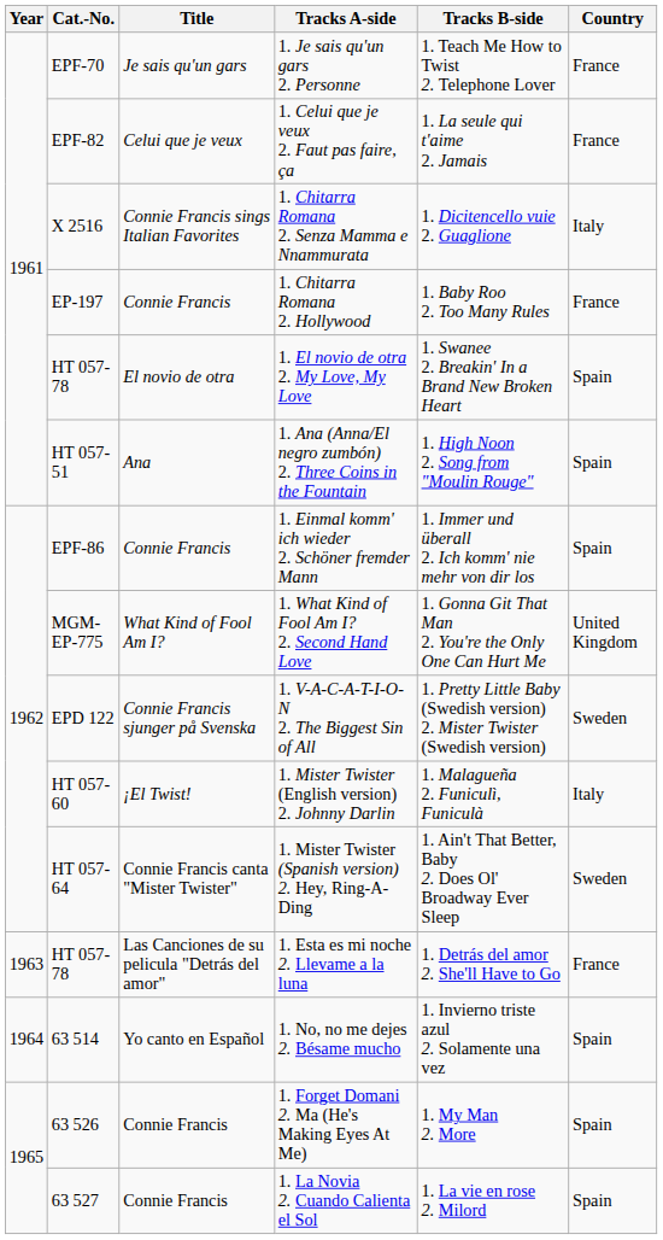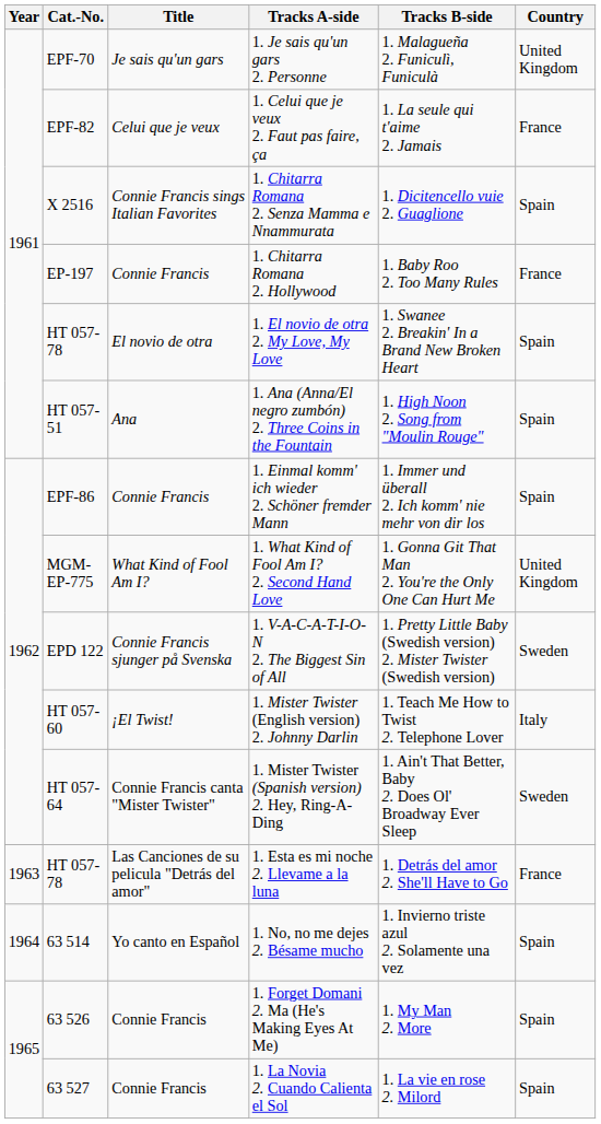 <table class="wikitable">
 <tr>
 <th>Year</th>
 <th>Cat.-No.</th>
 <th>Title</th>
 <th>Tracks A-side</th>
 <th>Tracks B-side</th>
 <th>Country</th>
 </tr>
 <tr>
 <td rowspan="6">1961</td>
 <td>EPF-70</td>
 <td><em>Je sais qu'un gars</em></td>
 <td>1. <em>Je sais qu'un gars</em><br>2. <em>Personne</em></td>
-<td>1. </em>Teach Me How to Twist<em><br>2. </em>Telephone Lover<em></td>
-<td>France</td>
+<td>1. <em>Malagueña</em><br>2. <em>Funiculì, Funiculà</em></td>
+<td>United Kingdom</td>
 </tr>
 <tr>
 <td>EPF-82</td>
 <td><em>Celui que je veux</em></td>
 <td>1. <em>Celui que je veux</em><br>2. <em>Faut pas faire, ça</em></td>
 <td>1. <em>La seule qui t'aime</em><br>2. <em>Jamais</em></td>
 <td>France</td>
 </tr>
 <tr>
 <td>X 2516</td>
 <td><em>Connie Francis sings Italian Favorites</em></td>
 <td>1. <em><a href='#'>Chitarra Romana</a></em><br>2. <em>Senza Mamma e Nnammurata</em></td>
 <td>1. <em><a href='#'>Dicitencello vuie</a></em><br>2. <em><a href='#'>Guaglione</a></em></td>
-<td>Italy</td>
+<td>Spain</td>
 </tr>
 <tr>
 <td>EP-197</td>
 <td><em>Connie Francis</em></td>
 <td>1. <em>Chitarra Romana</em><br>2. <em>Hollywood</em></td>
 <td>1. <em>Baby Roo</em><br>2. <em>Too Many Rules</em></td>
 <td>France</td>
 </tr>
 <tr>
 <td>HT 057-78</td>
 <td><em>El novio de otra</em></td>
 <td>1. <em><a href='#'>El novio de otra</a></em><br>2. <em><a href='#'>My Love, My Love</a></em></td>
 <td>1. <em>Swanee</em><br>2. <em>Breakin' In a Brand New Broken Heart</em></td>
 <td>Spain</td>
 </tr>
 <tr>
 <td>HT 057-51</td>
 <td><em>Ana</em></td>
 <td>1. <em>Ana (Anna/El negro zumbón)</em><br>2. <em><a href='#'>Three Coins in the Fountain</a></em></td>
 <td>1. <em><a href='#'>High Noon</a></em><br>2. <em><a href='#'>Song from "Moulin Rouge"</a></em></td>
 <td>Spain</td>
 </tr>
 <tr>
 <td rowspan="5">1962</td>
 <td>EPF-86</td>
 <td><em>Connie Francis</em></td>
 <td>1. <em>Einmal komm' ich wieder</em><br>2. <em>Schöner fremder Mann</em></td>
 <td>1. <em>Immer und überall</em><br>2. <em>Ich komm' nie mehr von dir los</em></td>
 <td>Spain</td>
 </tr>
 <tr>
 <td>MGM-EP-775</td>
 <td><em>What Kind of Fool Am I?</em></td>
 <td>1. <em>What Kind of Fool Am I?</em><br>2. <em><a href='#'>Second Hand Love</a></em></td>
 <td>1. <em>Gonna Git That Man</em><br>2. <em>You're the Only One Can Hurt Me</em></td>
 <td>United Kingdom</td>
 </tr>
 <tr>
 <td>EPD 122</td>
 <td><em>Connie Francis sjunger på Svenska</em></td>
 <td>1. <em>V-A-C-A-T-I-O-N</em><br>2. <em>The Biggest Sin of All</em></td>
 <td>1. <em>Pretty Little Baby</em> (Swedish version)<br>2. <em>Mister Twister</em> (Swedish version)</td>
 <td>Sweden</td>
 </tr>
 <tr>
 <td>HT 057-60</td>
 <td><em>¡El Twist! </em></td>
 <td>1. <em>Mister Twister</em> (English version)<br>2. <em>Johnny Darlin<strong></td>
-<td>1. <em>Malagueña</em><br>2. <em>Funiculì, Funiculà</em></td>
+<td>1. </em>Teach Me How to Twist<em><br>2. </em>Telephone Lover<em></td>
 <td>Italy</td>
 </tr>
 <tr>
 <td>HT 057-64</td>
 <td></em>Connie Francis canta "Mister Twister"<em></td>
 <td>1. </em>Mister Twister<em> (Spanish version)<br>2. </em>Hey, Ring-A-Ding<em></td>
 <td>1. </em>Ain't That Better, Baby<em><br>2. </em>Does Ol' Broadway Ever Sleep<em></td>
 <td>Sweden</td>
 </tr>
 <tr>
 <td>1963</td>
 <td>HT 057-78</td>
 <td></em>Las Canciones de su pelicula "Detrás del amor"<em></td>
 <td>1. </em>Esta es mi noche<em><br>2. </em><a href='#'>Llevame a la luna</a><em></td>
 <td>1. </em><a href='#'>Detrás del amor</a><em><br>2. </em><a href='#'>She'll Have to Go</a><em></td>
 <td>France</td>
 </tr>
 <tr>
 <td>1964</td>
 <td>63 514</td>
 <td></em>Yo canto en Español<em></td>
 <td>1. </em>No, no me dejes<em><br>2. </em><a href='#'>Bésame mucho</a><em></td>
 <td>1. </em>Invierno triste azul<em><br>2. </em>Solamente una vez<em></td>
 <td>Spain</td>
 </tr>
 <tr>
 <td rowspan="2">1965</td>
 <td>63 526</td>
 <td></em>Connie Francis<em></td>
 <td>1. </em><a href='#'>Forget Domani</a><em><br>2. </em>Ma (He's Making Eyes At Me)<em></td>
 <td>1. </em><a href='#'>My Man</a><em><br>2. </em><a href='#'>More</a><em></td>
 <td>Spain</td>
 </tr>
 <tr>
 <td>63 527</td>
 <td></em>Connie Francis<em></td>
 <td>1. </em><a href='#'>La Novia</a><em><br>2. </em><a href='#'>Cuando Calienta el Sol</a><em></td>
 <td>1. </em><a href='#'>La vie en rose</a><em><br>2. </em><a href='#'>Milord</a><em></td>
 <td>Spain</td>
 </tr>
 </table>
